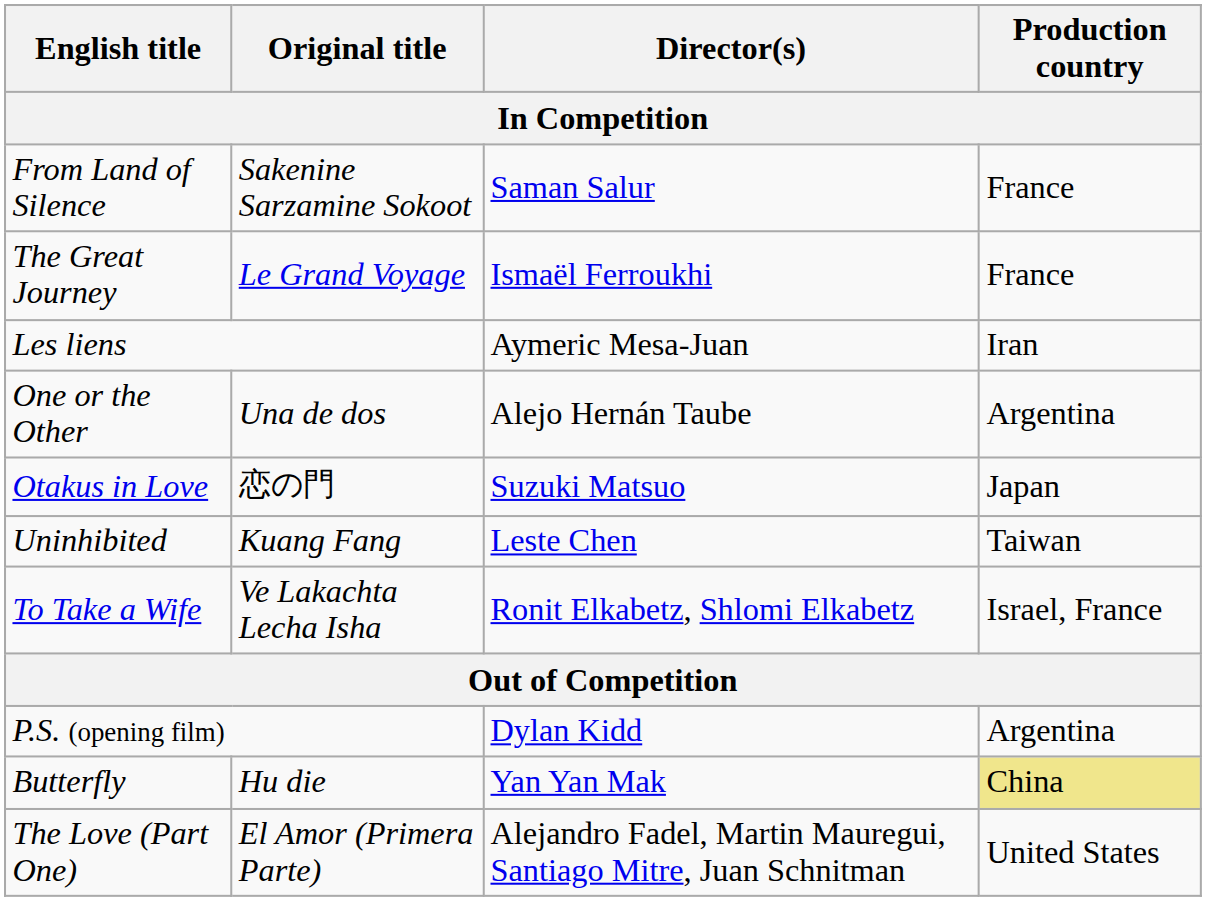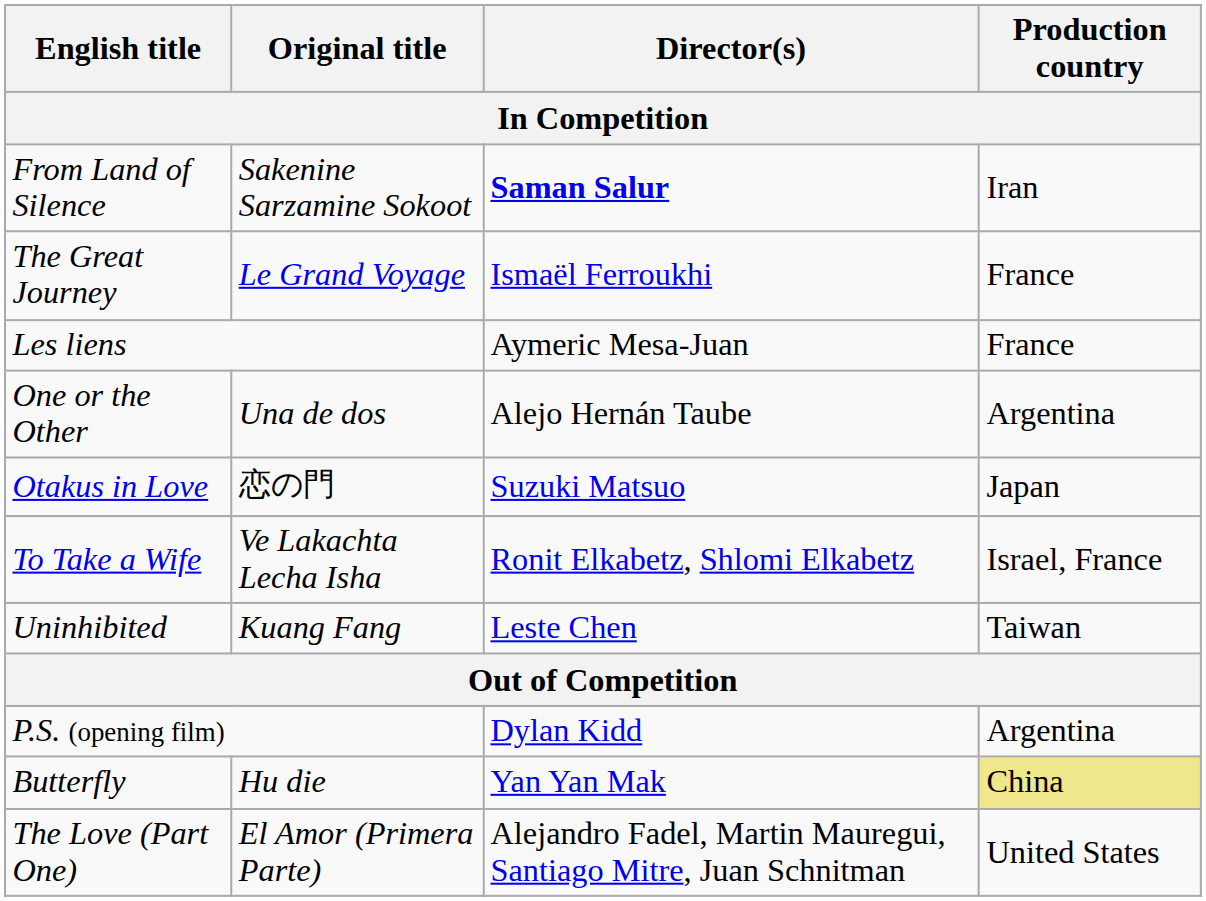 <table class="wikitable" style="width:95%; margin-bottom:0px">
 <tr>
 <th>English title</th>
 <th>Original title</th>
 <th>Director(s)</th>
 <th>Production country</th>
 </tr>
 <tr>
 <th colspan=4>In Competition</th>
 </tr>
 <tr>
 <td><em>From Land of Silence</em></td>
 <td><em>Sakenine Sarzamine Sokoot</em></td>
-<td data-sort-value="Salur"><a href='#'>Saman Salur</a></td>
-<td>France</td>
+<td data-sort-value="Salur"><strong><a href='#'>Saman Salur</a></strong></td>
+<td>Iran</td>
 </tr>
 <tr>
 <td data-sort-value="Great"><em>The Great Journey</em></td>
 <td data-sort-value="Grand"><em><a href='#'>Le Grand Voyage</a></em></td>
 <td data-sort-value="Ferroukhi"><a href='#'>Ismaël Ferroukhi</a></td>
 <td>France</td>
 </tr>
 <tr>
 <td colspan="2"><em>Les liens</em></td>
 <td>Aymeric Mesa-Juan</td>
-<td>Iran</td>
+<td>France</td>
 </tr>
 <tr>
 <td><em>One or the Other</em></td>
 <td><em>Una de dos</em></td>
 <td data-sort-value="Taube">Alejo Hernán Taube</td>
 <td>Argentina</td>
 </tr>
 <tr>
 <td><em><a href='#'>Otakus in Love</a></em></td>
 <td>恋の門</td>
 <td data-sort-value="Matsuo"><a href='#'>Suzuki Matsuo</a></td>
 <td>Japan</td>
 </tr>
 <tr>
+<td><em><a href='#'>To Take a Wife</a></em></td>
+<td><em>Ve Lakachta Lecha Isha</em></td>
+<td data-sort-value="Elkabetz"><a href='#'>Ronit Elkabetz</a>, <a href='#'>Shlomi Elkabetz</a></td>
+<td>Israel, France</td>
+</tr>
+<tr>
 <td><em>Uninhibited</em></td>
 <td><em>Kuang Fang</em></td>
 <td><a href='#'>Leste Chen</a></td>
 <td>Taiwan</td>
-</tr>
-<tr>
-<td><em><a href='#'>To Take a Wife</a></em></td>
-<td><em>Ve Lakachta Lecha Isha</em></td>
-<td data-sort-value="Elkabetz"><a href='#'>Ronit Elkabetz</a>, <a href='#'>Shlomi Elkabetz</a></td>
-<td>Israel, France</td>
 </tr>
 <tr>
 <th colspan="4">Out of Competition</th>
 </tr>
 <tr>
 <td colspan="2"><em>P.S.</em> <small>(opening film)</small></td>
 <td><a href='#'>Dylan Kidd</a></td>
 <td>Argentina</td>
 </tr>
 <tr>
 <td><em>Butterfly</em></td>
 <td><em>Hu die</em></td>
 <td><a href='#'>Yan Yan Mak</a></td>
 <td style="background: khaki;">China</td>
 </tr>
 <tr>
 <td><em>The Love (Part One)</em></td>
 <td><em>El Amor (Primera Parte)</em></td>
 <td>Alejandro Fadel, Martin Mauregui, <a href='#'>Santiago Mitre</a>, Juan Schnitman</td>
 <td>United States</td>
 </tr>
 </table>
